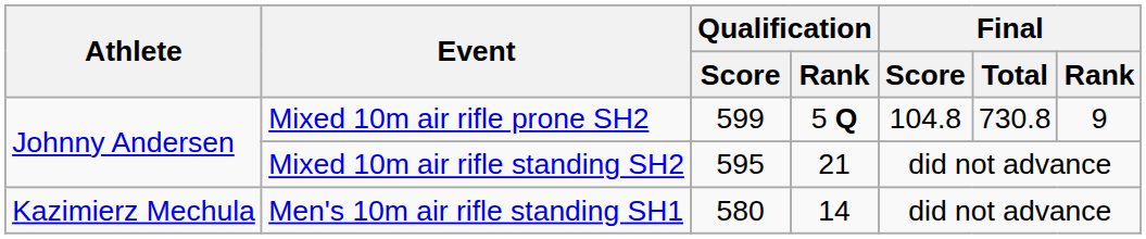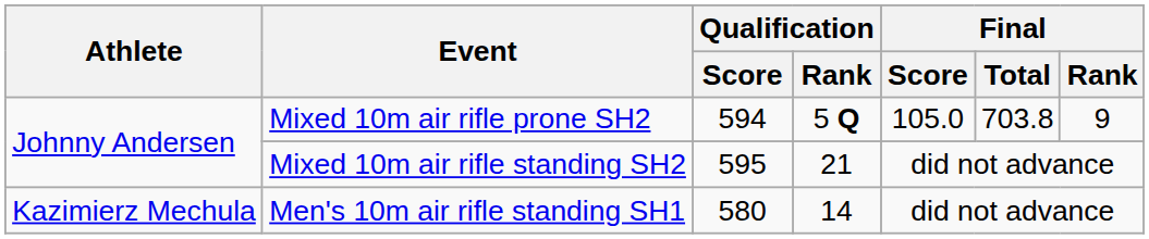 <table class=wikitable style="font-size:90%">
 <tr>
 <th rowspan="2">Athlete</th>
 <th rowspan="2">Event</th>
 <th colspan="2">Qualification</th>
 <th colspan="3">Final</th>
 </tr>
 <tr>
 <th>Score</th>
 <th>Rank</th>
 <th>Score</th>
 <th>Total</th>
 <th>Rank</th>
 </tr>
 <tr>
 <td rowspan="2"><a href='#'>Johnny Andersen</a></td>
 <td><a href='#'>Mixed 10m air rifle prone SH2</a></td>
-<td align=center>599</td>
+<td align=center>594</td>
 <td align=center>5 <strong>Q</strong></td>
-<td align=center>104.8</td>
-<td align=center>730.8</td>
+<td align=center>105.0</td>
+<td align=center>703.8</td>
 <td align=center>9</td>
 </tr>
 <tr>
 <td><a href='#'>Mixed 10m air rifle standing SH2</a></td>
 <td align=center>595</td>
 <td align=center>21</td>
 <td align=center colspan="3">did not advance</td>
 </tr>
 <tr>
 <td><a href='#'>Kazimierz Mechula</a></td>
 <td><a href='#'>Men's 10m air rifle standing SH1</a></td>
 <td align=center>580</td>
 <td align=center>14</td>
 <td align=center colspan="3">did not advance</td>
 </tr>
 </table>
